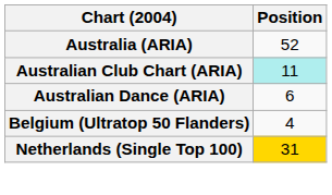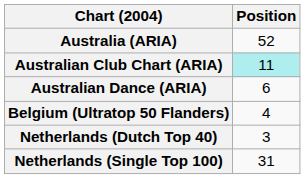 <table class="wikitable sortable plainrowheaders" style="text-align:center">
 <tr>
 <th>Chart (2004)</th>
 <th>Position</th>
 </tr>
 <tr>
 <th scope="row">Australia (ARIA)</th>
 <td>52</td>
 </tr>
 <tr>
 <th scope="row">Australian Club Chart (ARIA)</th>
 <td style="background: paleturquoise;">11</td>
 </tr>
 <tr>
 <th scope="row">Australian Dance (ARIA)</th>
 <td>6</td>
 </tr>
 <tr>
 <th scope="row">Belgium (Ultratop 50 Flanders)</th>
 <td>4</td>
 </tr>
 <tr>
+<th scope="row">Netherlands (Dutch Top 40)</th>
+<td>3</td>
+</tr>
+<tr>
 <th scope="row">Netherlands (Single Top 100)</th>
-<td style="background: gold;">31</td>
+<td>31</td>
 </tr>
 </table>
